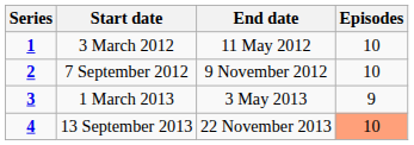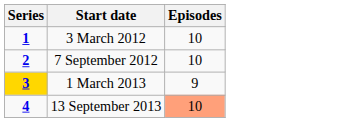 <table class="wikitable" style="text-align:center;">
 <tr>
 <th>Series</th>
 <th>Start date</th>
-<th>End date</th>
 <th>Episodes</th>
 </tr>
 <tr>
 <td><strong><a href='#'>1</a></strong></td>
 <td>3 March 2012</td>
-<td>11 May 2012</td>
 <td>10</td>
 </tr>
 <tr>
 <td><strong><a href='#'>2</a></strong></td>
 <td>7 September 2012</td>
-<td>9 November 2012</td>
 <td>10</td>
 </tr>
 <tr>
-<td><strong><a href='#'>3</a></strong></td>
+<td style="background: gold;"><strong><a href='#'>3</a></strong></td>
 <td>1 March 2013</td>
-<td>3 May 2013</td>
 <td>9</td>
 </tr>
 <tr>
 <td><strong><a href='#'>4</a></strong></td>
 <td>13 September 2013</td>
-<td>22 November 2013</td>
 <td style="background: lightsalmon;">10</td>
 </tr>
 </table>
